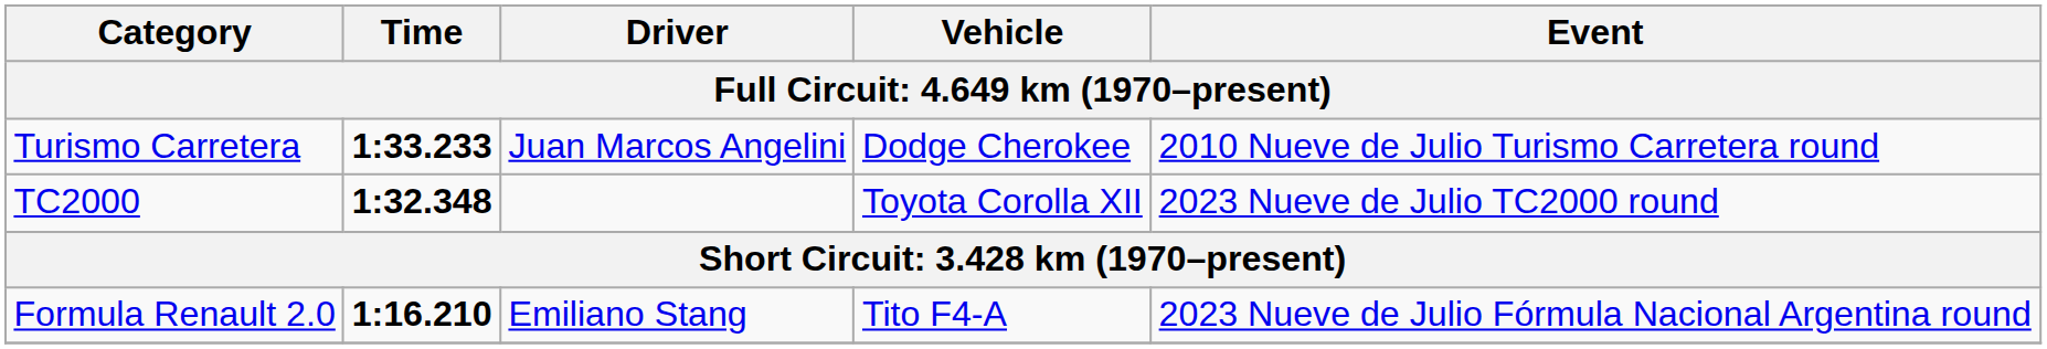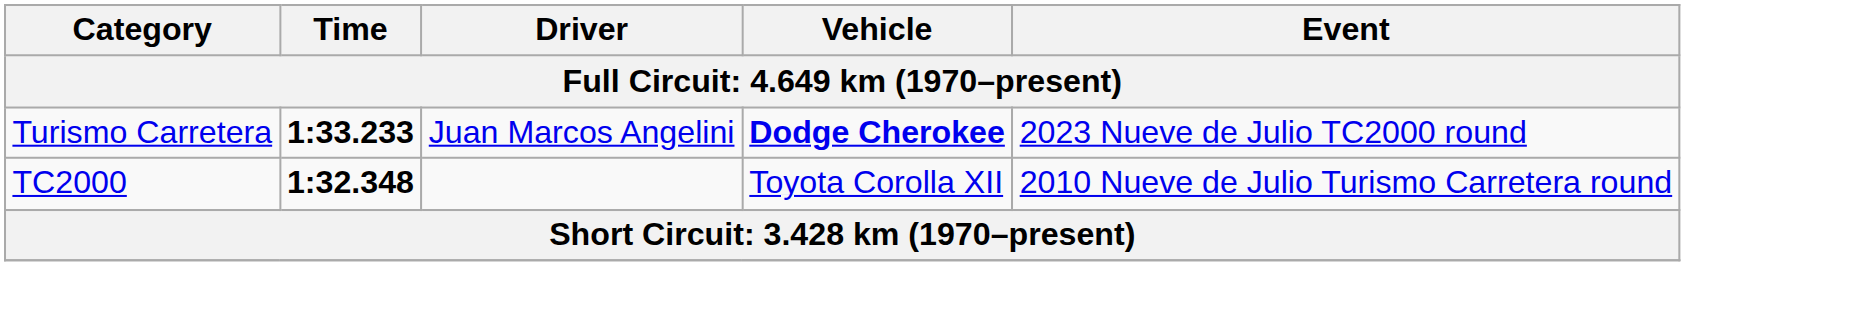 <table class="wikitable">
 <tr>
 <th>Category</th>
 <th>Time</th>
 <th>Driver</th>
 <th>Vehicle</th>
 <th>Event</th>
 </tr>
 <tr>
 <th colspan=5>Full Circuit: 4.649 km (1970–present)</th>
 </tr>
 <tr>
 <td><a href='#'>Turismo Carretera</a></td>
 <td><strong>1:33.233</strong></td>
 <td><a href='#'>Juan Marcos Angelini</a></td>
-<td><a href='#'>Dodge Cherokee</a></td>
-<td><a href='#'>2010 Nueve de Julio Turismo Carretera round</a></td>
+<td><strong><a href='#'>Dodge Cherokee</a></strong></td>
+<td><a href='#'>2023 Nueve de Julio TC2000 round</a></td>
 </tr>
 <tr>
 <td><a href='#'>TC2000</a></td>
 <td><strong>1:32.348</strong></td>
 <td></td>
 <td><a href='#'>Toyota Corolla XII</a></td>
-<td><a href='#'>2023 Nueve de Julio TC2000 round</a></td>
+<td><a href='#'>2010 Nueve de Julio Turismo Carretera round</a></td>
 </tr>
 <tr>
 <th colspan=5>Short Circuit: 3.428 km (1970–present)</th>
 </tr>
 <tr>
-<td><a href='#'>Formula Renault 2.0</a></td>
-<td><strong>1:16.210</strong></td>
-<td><a href='#'>Emiliano Stang</a></td>
-<td><a href='#'>Tito F4-A</a></td>
-<td><a href='#'>2023 Nueve de Julio Fórmula Nacional Argentina round</a></td>
-</tr>
-<tr>
 </tr>
 </table>
